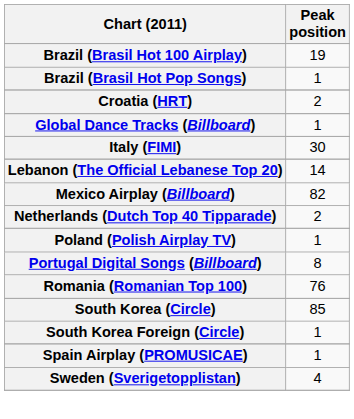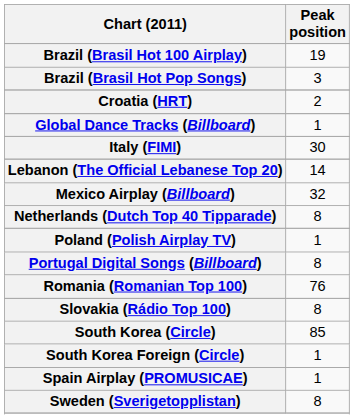 <table class="wikitable plainrowheaders sortable" style="text-align:center">
 <tr>
 <th scope="col">Chart (2011)</th>
 <th scope="col">Peak<br>position</th>
 </tr>
 <tr>
 </tr>
 <tr>
 </tr>
 <tr>
 </tr>
 <tr>
 </tr>
 <tr>
 <th scope="row">Brazil (<a href='#'>Brasil Hot 100 Airplay</a>)</th>
 <td style="text-align:center;">19</td>
 </tr>
 <tr>
 <th scope="row">Brazil (<a href='#'>Brasil Hot Pop Songs</a>)</th>
-<td style="text-align:center;">1</td>
+<td style="text-align:center;">3</td>
 </tr>
 <tr>
 </tr>
 <tr>
 </tr>
 <tr>
 </tr>
 <tr>
 </tr>
 <tr>
 <th scope="row">Croatia (<a href='#'>HRT</a>)</th>
 <td style="text-align:center;">2</td>
 </tr>
 <tr>
 </tr>
 <tr>
 </tr>
 <tr>
 </tr>
 <tr>
 </tr>
 <tr>
 </tr>
 <tr>
 <th scope="row"><a href='#'>Global Dance Tracks</a> (<em><a href='#'>Billboard</a></em>)</th>
 <td align="center">1</td>
 </tr>
 <tr>
 </tr>
 <tr>
 </tr>
 <tr>
 </tr>
 <tr>
 <th scope="row">Italy (<a href='#'>FIMI</a>)</th>
 <td style="text-align:center;">30</td>
 </tr>
 <tr>
 </tr>
 <tr>
 <th scope="row">Lebanon (<a href='#'>The Official Lebanese Top 20</a>)</th>
 <td style="text-align:center;">14</td>
 </tr>
 <tr>
 <th scope="row">Mexico Airplay (<em><a href='#'>Billboard</a></em>)</th>
-<td>82</td>
+<td>32</td>
 </tr>
 <tr>
 <th scope="row">Netherlands (<a href='#'>Dutch Top 40 Tipparade</a>)</th>
-<td style="text-align:center;">2</td>
+<td style="text-align:center;">8</td>
 </tr>
 <tr>
 </tr>
 <tr>
 </tr>
 <tr>
 </tr>
 <tr>
 <th scope="row">Poland (<a href='#'>Polish Airplay TV</a>)</th>
 <td style="text-align:center;">1</td>
 </tr>
 <tr>
 <th scope="row"><a href='#'>Portugal Digital Songs</a> (<em><a href='#'>Billboard</a></em>)</th>
 <td style="text-align:center;">8</td>
 </tr>
 <tr>
 <th scope="row">Romania (<a href='#'>Romanian Top 100</a>)</th>
 <td>76</td>
 </tr>
 <tr>
 </tr>
 <tr>
 </tr>
 <tr>
+<th scope="row">Slovakia (<a href='#'>Rádio Top 100</a>)</th>
+<td style="text-align:center;">8</td>
+</tr>
+<tr>
 <th scope="row">South Korea (<a href='#'>Circle</a>)</th>
 <td style="text-align:center;">85</td>
 </tr>
 <tr>
 <th scope="row">South Korea Foreign (<a href='#'>Circle</a>)</th>
 <td style="text-align:center;">1</td>
 </tr>
 <tr>
 </tr>
 <tr>
 <th scope="row">Spain Airplay (<a href='#'>PROMUSICAE</a>)</th>
 <td style="text-align:center;">1</td>
 </tr>
 <tr>
 <th scope="row">Sweden (<a href='#'>Sverigetopplistan</a>)</th>
-<td style="text-align:center;">4</td>
+<td style="text-align:center;">8</td>
 </tr>
 <tr>
 </tr>
 <tr>
 </tr>
 <tr>
 </tr>
 <tr>
 </tr>
 <tr>
 </tr>
 <tr>
 </tr>
 <tr>
 </tr>
 <tr>
 </tr>
 <tr>
 </tr>
 </table>
